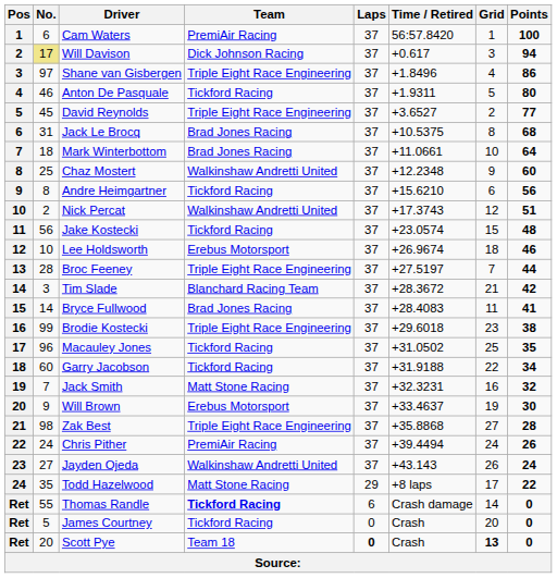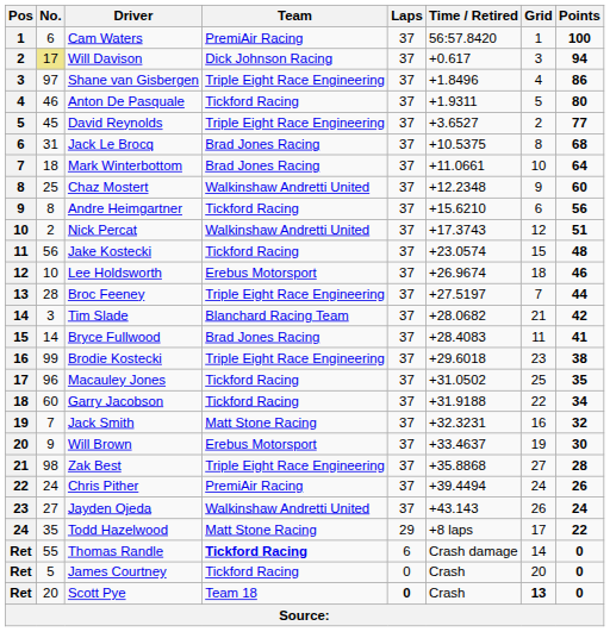 <table class="wikitable" style="font-size:90%;">
 <tr>
 <th>Pos</th>
 <th>No.</th>
 <th>Driver</th>
 <th>Team</th>
 <th>Laps</th>
 <th>Time / Retired</th>
 <th>Grid</th>
 <th>Points</th>
 </tr>
 <tr>
 <th>1</th>
 <td align="center">6</td>
 <td> <a href='#'>Cam Waters</a></td>
 <td><a href='#'>PremiAir Racing</a></td>
 <td align="center">37</td>
 <td>56:57.8420</td>
 <td align="center">1</td>
 <td align="center"><strong>100</strong></td>
 </tr>
 <tr>
 <th>2</th>
 <td align="center" style="background: khaki;">17</td>
 <td> <a href='#'>Will Davison</a></td>
 <td><a href='#'>Dick Johnson Racing</a></td>
 <td align="center">37</td>
 <td>+0.617</td>
 <td align="center">3</td>
 <td align="center"><strong>94</strong></td>
 </tr>
 <tr>
 <th>3</th>
 <td align="center">97</td>
 <td> <a href='#'>Shane van Gisbergen</a></td>
 <td><a href='#'>Triple Eight Race Engineering</a></td>
 <td align="center">37</td>
 <td>+1.8496</td>
 <td align="center">4</td>
 <td align="center"><strong>86</strong></td>
 </tr>
 <tr>
 <th>4</th>
 <td align="center">46</td>
 <td> <a href='#'>Anton De Pasquale</a></td>
 <td><a href='#'>Tickford Racing</a></td>
 <td align="center">37</td>
 <td>+1.9311</td>
 <td align="center">5</td>
 <td align="center"><strong>80</strong></td>
 </tr>
 <tr>
 <th>5</th>
 <td align="center">45</td>
 <td> <a href='#'>David Reynolds</a></td>
 <td><a href='#'>Triple Eight Race Engineering</a></td>
 <td align="center">37</td>
 <td>+3.6527</td>
 <td align="center">2</td>
 <td align="center"><strong>77</strong></td>
 </tr>
 <tr>
 <th>6</th>
 <td align="center">31</td>
 <td> <a href='#'>Jack Le Brocq</a></td>
 <td><a href='#'>Brad Jones Racing</a></td>
 <td align="center">37</td>
 <td>+10.5375</td>
 <td align="center">8</td>
 <td align="center"><strong>68</strong></td>
 </tr>
 <tr>
 <th>7</th>
 <td align="center">18</td>
 <td> <a href='#'>Mark Winterbottom</a></td>
 <td><a href='#'>Brad Jones Racing</a></td>
 <td align="center">37</td>
 <td>+11.0661</td>
 <td align="center">10</td>
 <td align="center"><strong>64</strong></td>
 </tr>
 <tr>
 <th>8</th>
 <td align="center">25</td>
 <td> <a href='#'>Chaz Mostert</a></td>
 <td><a href='#'>Walkinshaw Andretti United</a></td>
 <td align="center">37</td>
 <td>+12.2348</td>
 <td align="center">9</td>
 <td align="center"><strong>60</strong></td>
 </tr>
 <tr>
 <th>9</th>
 <td align="center">8</td>
 <td> <a href='#'>Andre Heimgartner</a></td>
 <td><a href='#'>Tickford Racing</a></td>
 <td align="center">37</td>
 <td>+15.6210</td>
 <td align="center">6</td>
 <td align="center"><strong>56</strong></td>
 </tr>
 <tr>
 <th>10</th>
 <td align="center">2</td>
 <td> <a href='#'>Nick Percat</a></td>
 <td><a href='#'>Walkinshaw Andretti United</a></td>
 <td align="center">37</td>
 <td>+17.3743</td>
 <td align="center">12</td>
 <td align="center"><strong>51</strong></td>
 </tr>
 <tr>
 <th>11</th>
 <td align="center">56</td>
 <td> <a href='#'>Jake Kostecki</a></td>
 <td><a href='#'>Tickford Racing</a></td>
 <td align="center">37</td>
 <td>+23.0574</td>
 <td align="center">15</td>
 <td align="center"><strong>48</strong></td>
 </tr>
 <tr>
 <th>12</th>
 <td align="center">10</td>
 <td> <a href='#'>Lee Holdsworth</a></td>
 <td><a href='#'>Erebus Motorsport</a></td>
 <td align="center">37</td>
 <td>+26.9674</td>
 <td align="center">18</td>
 <td align="center"><strong>46</strong></td>
 </tr>
 <tr>
 <th>13</th>
 <td align="center">28</td>
 <td> <a href='#'>Broc Feeney</a></td>
 <td><a href='#'>Triple Eight Race Engineering</a></td>
 <td align="center">37</td>
 <td>+27.5197</td>
 <td align="center">7</td>
 <td align="center"><strong>44</strong></td>
 </tr>
 <tr>
 <th>14</th>
 <td align="center">3</td>
 <td> <a href='#'>Tim Slade</a></td>
 <td><a href='#'>Blanchard Racing Team</a></td>
 <td align="center">37</td>
-<td>+28.3672</td>
+<td>+28.0682</td>
 <td align="center">21</td>
 <td align="center"><strong>42</strong></td>
 </tr>
 <tr>
 <th>15</th>
 <td align="center">14</td>
 <td> <a href='#'>Bryce Fullwood</a></td>
 <td><a href='#'>Brad Jones Racing</a></td>
 <td align="center">37</td>
 <td>+28.4083</td>
 <td align="center">11</td>
 <td align="center"><strong>41</strong></td>
 </tr>
 <tr>
 <th>16</th>
 <td align="center">99</td>
 <td> <a href='#'>Brodie Kostecki</a></td>
 <td><a href='#'>Triple Eight Race Engineering</a></td>
 <td align="center">37</td>
 <td>+29.6018</td>
 <td align="center">23</td>
 <td align="center"><strong>38</strong></td>
 </tr>
 <tr>
 <th>17</th>
 <td align="center">96</td>
 <td> <a href='#'>Macauley Jones</a></td>
 <td><a href='#'>Tickford Racing</a></td>
 <td align="center">37</td>
 <td>+31.0502</td>
 <td align="center">25</td>
 <td align="center"><strong>35</strong></td>
 </tr>
 <tr>
 <th>18</th>
 <td align="center">60</td>
 <td> <a href='#'>Garry Jacobson</a></td>
 <td><a href='#'>Tickford Racing</a></td>
 <td align="center">37</td>
 <td>+31.9188</td>
 <td align="center">22</td>
 <td align="center"><strong>34</strong></td>
 </tr>
 <tr>
 <th>19</th>
 <td align="center">7</td>
 <td> <a href='#'>Jack Smith</a></td>
 <td><a href='#'>Matt Stone Racing</a></td>
 <td align="center">37</td>
 <td>+32.3231</td>
 <td align="center">16</td>
 <td align="center"><strong>32</strong></td>
 </tr>
 <tr>
 <th>20</th>
 <td align="center">9</td>
 <td> <a href='#'>Will Brown</a></td>
 <td><a href='#'>Erebus Motorsport</a></td>
 <td align="center">37</td>
 <td>+33.4637</td>
 <td align="center">19</td>
 <td align="center"><strong>30</strong></td>
 </tr>
 <tr>
 <th>21</th>
 <td align="center">98</td>
 <td> <a href='#'>Zak Best</a></td>
 <td><a href='#'>Triple Eight Race Engineering</a></td>
 <td align="center">37</td>
 <td>+35.8868</td>
 <td align="center">27</td>
 <td align="center"><strong>28</strong></td>
 </tr>
 <tr>
 <th>22</th>
 <td align="center">24</td>
 <td> <a href='#'>Chris Pither</a></td>
 <td><a href='#'>PremiAir Racing</a></td>
 <td align="center">37</td>
 <td>+39.4494</td>
 <td align="center">24</td>
 <td align="center"><strong>26</strong></td>
 </tr>
 <tr>
 <th>23</th>
 <td align="center">27</td>
 <td> <a href='#'>Jayden Ojeda</a></td>
 <td><a href='#'>Walkinshaw Andretti United</a></td>
 <td align="center">37</td>
 <td>+43.143</td>
 <td align="center">26</td>
 <td align="center"><strong>24</strong></td>
 </tr>
 <tr>
 <th>24</th>
 <td align="center">35</td>
 <td> <a href='#'>Todd Hazelwood</a></td>
 <td><a href='#'>Matt Stone Racing</a></td>
 <td align="center">29</td>
 <td>+8 laps</td>
 <td align="center">17</td>
 <td align="center"><strong>22</strong></td>
 </tr>
 <tr>
 <th>Ret</th>
 <td align="center">55</td>
 <td> <a href='#'>Thomas Randle</a></td>
 <td><strong><a href='#'>Tickford Racing</a></strong></td>
 <td align="center">6</td>
 <td>Crash damage</td>
 <td align="center">14</td>
 <td align="center"><strong>0</strong></td>
 </tr>
 <tr>
 <th>Ret</th>
 <td align="center">5</td>
 <td> <a href='#'>James Courtney</a></td>
 <td><a href='#'>Tickford Racing</a></td>
 <td align="center">0</td>
 <td>Crash</td>
 <td align="center">20</td>
 <td align="center"><strong>0</strong></td>
 </tr>
 <tr>
 <th>Ret</th>
 <td align="center">20</td>
 <td> <a href='#'>Scott Pye</a></td>
 <td><a href='#'>Team 18</a></td>
 <td align="center"><strong>0</strong></td>
 <td>Crash</td>
 <td align="center"><strong>13</strong></td>
 <td align="center"><strong>0</strong></td>
 </tr>
 <tr>
 <th colspan=9>Source:</th>
 </tr>
 </table>
